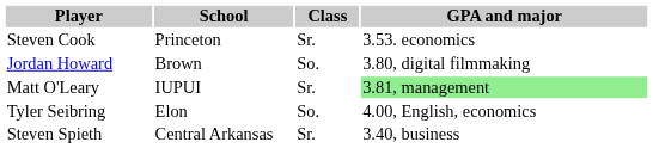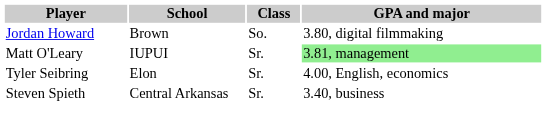 <table style="width:600px" "border:'1' 'solid' 'gray' ">
 <tr>
 <th style="background:#ccc; width:23%;">Player</th>
 <th style="background:#ccc; width:22%;">School</th>
 <th style="background:#ccc; width:10%;">Class</th>
 <th style="background:#ccc; width:45%;">GPA and major</th>
-</tr>
-<tr>
-<td>Steven Cook</td>
-<td>Princeton</td>
-<td>Sr.</td>
-<td>3.53. economics</td>
 </tr>
 <tr>
 <td><a href='#'>Jordan Howard</a></td>
 <td>Brown</td>
 <td>So.</td>
 <td>3.80, digital filmmaking</td>
 </tr>
 <tr>
 <td>Matt O'Leary</td>
 <td>IUPUI</td>
 <td>Sr.</td>
 <td style="background: lightgreen;">3.81, management</td>
 </tr>
 <tr>
 <td>Tyler Seibring</td>
 <td>Elon</td>
-<td>So.</td>
+<td>Sr.</td>
 <td>4.00, English, economics</td>
 </tr>
 <tr>
 <td>Steven Spieth</td>
 <td>Central Arkansas</td>
 <td>Sr.</td>
 <td>3.40, business</td>
 </tr>
 </table>
